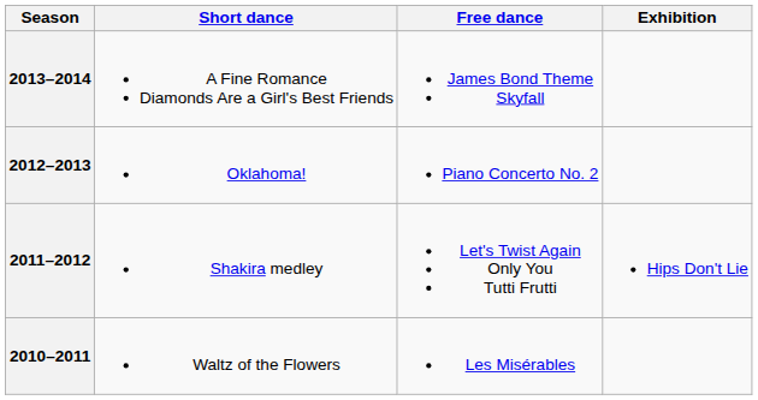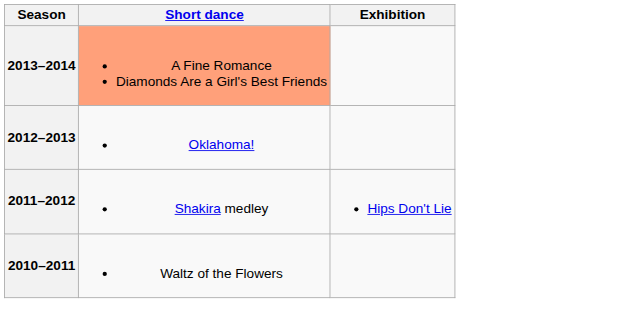 <table class="wikitable" style="text-align:center">
 <tr>
 <th>Season</th>
 <th><a href='#'>Short dance</a></th>
-<th><a href='#'>Free dance</a></th>
 <th>Exhibition</th>
 </tr>
 <tr>
 <th>2013–2014 <br> </th>
-<td><br><ul><li> A Fine Romance <br></li><li> Diamonds Are a Girl's Best Friends <br></li></ul></td>
-<td><br><ul><li><a href='#'>James Bond Theme</a></li><li><a href='#'>Skyfall</a> <br></li></ul></td>
+<td style="background: lightsalmon;"><br><ul><li> A Fine Romance <br></li><li> Diamonds Are a Girl's Best Friends <br></li></ul></td>
 <td></td>
 </tr>
 <tr>
 <th>2012–2013 <br> </th>
 <td><br><ul><li><a href='#'>Oklahoma!</a> <br></li></ul></td>
-<td><br><ul><li><a href='#'>Piano Concerto No. 2</a> <br></li></ul></td>
 <td></td>
 </tr>
 <tr>
 <th>2011–2012 <br> </th>
 <td><br><ul><li><a href='#'>Shakira</a> medley</li></ul></td>
-<td><br><ul><li><a href='#'>Let's Twist Again</a> <br></li><li>Only You <br></li><li>Tutti Frutti <br></li></ul></td>
 <td><br><ul><li><a href='#'>Hips Don't Lie</a> <br></li></ul></td>
 </tr>
 <tr>
 <th>2010–2011 <br> </th>
 <td><br><ul><li>Waltz of the Flowers <br></li></ul></td>
-<td><br><ul><li><a href='#'>Les Misérables</a> <br></li></ul></td>
 <td></td>
 </tr>
 </table>
